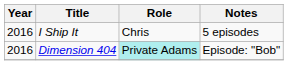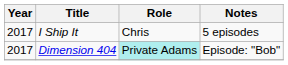 <table class="wikitable sortable">
 <tr>
 <th>Year</th>
 <th>Title</th>
 <th>Role</th>
 <th class="unsortable">Notes</th>
 </tr>
 <tr>
-<td>2016</td>
+<td>2017</td>
 <td><em>I Ship It</em></td>
 <td>Chris</td>
 <td>5 episodes</td>
 </tr>
 <tr>
-<td>2016</td>
+<td>2017</td>
 <td><em><a href='#'>Dimension 404</a></em></td>
 <td style="background: paleturquoise;">Private Adams</td>
 <td>Episode: "Bob"</td>
 </tr>
 <tr>
 </tr>
 </table>
